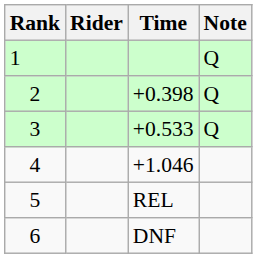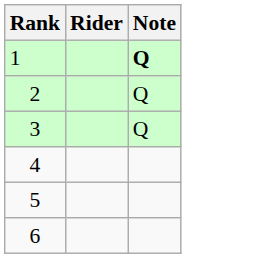 <table class="wikitable" style="font-size:95%" style="text-align:center; width:35em;">
 <tr>
 <th>Rank</th>
 <th>Rider</th>
-<th>Time</th>
 <th>Note</th>
 </tr>
 <tr bgcolor=ccffcc>
 <td>1</td>
 <td align=left></td>
-<td></td>
-<td>Q</td>
+<td><strong>Q</strong></td>
 </tr>
 <tr bgcolor=ccffcc>
 <td align=center>2</td>
 <td align=left></td>
-<td>+0.398</td>
 <td>Q</td>
 </tr>
 <tr bgcolor=ccffcc>
 <td align=center>3</td>
 <td align=left></td>
-<td>+0.533</td>
 <td>Q</td>
 </tr>
 <tr>
 <td align=center>4</td>
 <td align=left></td>
-<td>+1.046</td>
 <td></td>
 </tr>
 <tr>
 <td align=center>5</td>
 <td align=left></td>
-<td>REL</td>
 <td></td>
 </tr>
 <tr>
 <td align=center>6</td>
 <td align=left></td>
-<td>DNF</td>
 <td></td>
 </tr>
 </table>
